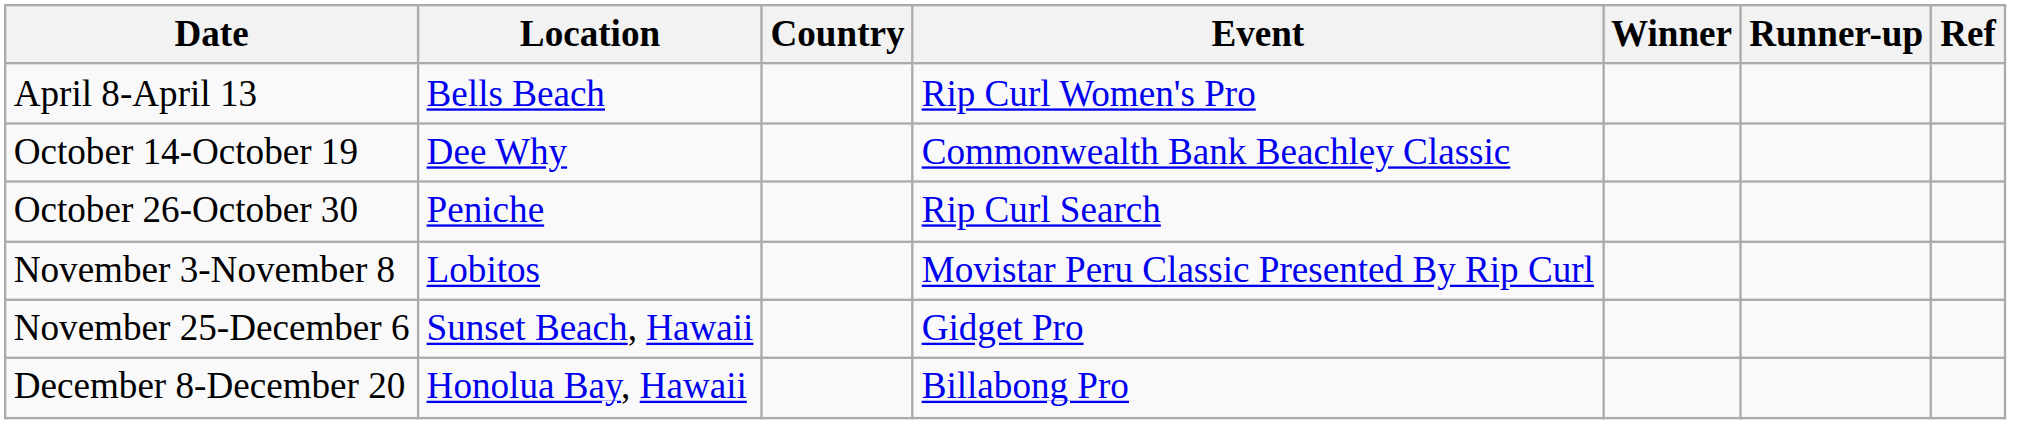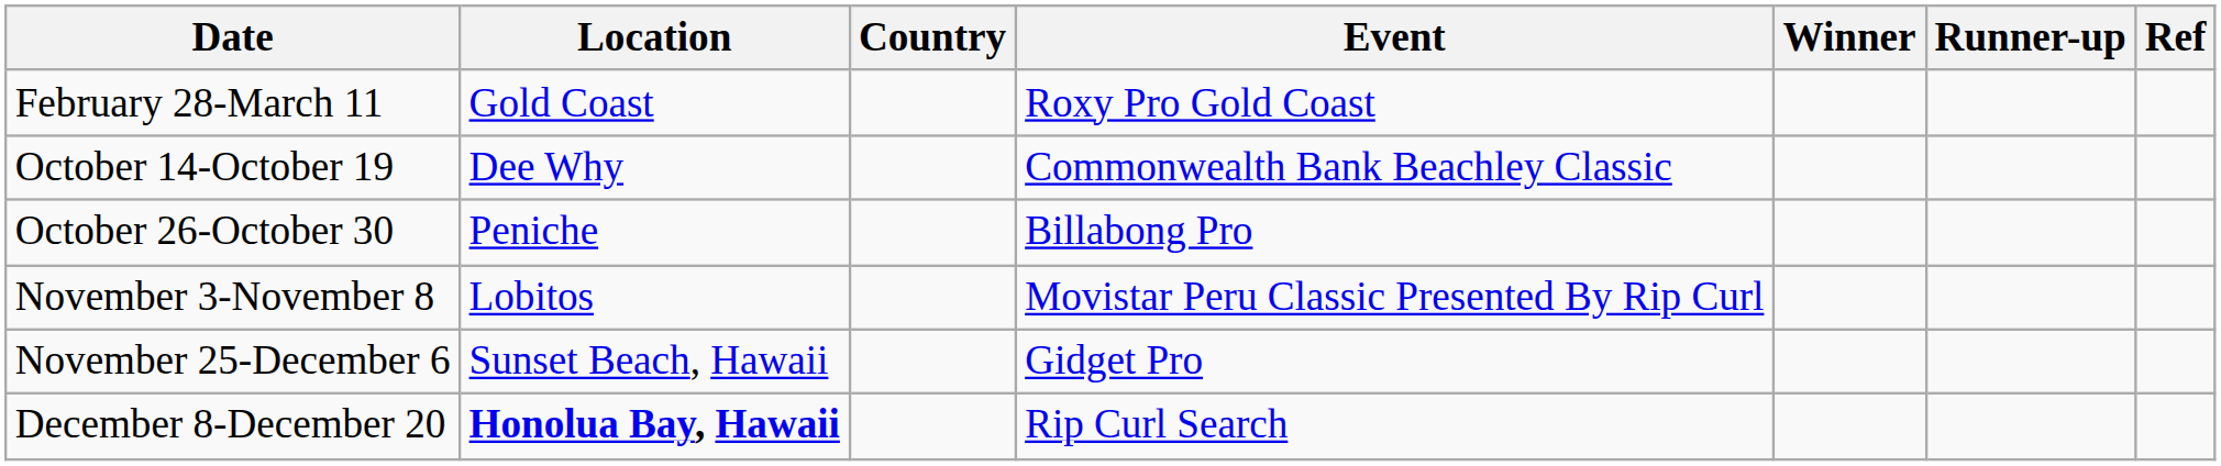 <table class="wikitable">
 <tr>
 <th>Date</th>
 <th>Location</th>
 <th>Country</th>
 <th>Event</th>
 <th>Winner</th>
 <th>Runner-up</th>
 <th>Ref</th>
 </tr>
 <tr>
-<td>April 8-April 13</td>
-<td><a href='#'>Bells Beach</a></td>
+<td>February 28-March 11</td>
+<td><a href='#'>Gold Coast</a></td>
 <td></td>
-<td><a href='#'>Rip Curl Women's Pro</a></td>
+<td><a href='#'>Roxy Pro Gold Coast</a></td>
 <td></td>
 <td></td>
 <td></td>
 </tr>
 <tr>
 <td>October 14-October 19</td>
 <td><a href='#'>Dee Why</a></td>
 <td></td>
 <td><a href='#'>Commonwealth Bank Beachley Classic</a></td>
 <td></td>
 <td></td>
 <td></td>
 </tr>
 <tr>
 <td>October 26-October 30</td>
 <td><a href='#'>Peniche</a></td>
 <td></td>
-<td><a href='#'>Rip Curl Search</a></td>
+<td><a href='#'>Billabong Pro</a></td>
 <td></td>
 <td></td>
 <td></td>
 </tr>
 <tr>
 <td>November 3-November 8</td>
 <td><a href='#'>Lobitos</a></td>
 <td></td>
 <td><a href='#'>Movistar Peru Classic Presented By Rip Curl</a></td>
 <td></td>
 <td></td>
 <td></td>
 </tr>
 <tr>
 <td>November 25-December 6</td>
 <td><a href='#'>Sunset Beach</a>, <a href='#'>Hawaii</a></td>
 <td></td>
 <td><a href='#'>Gidget Pro</a></td>
 <td></td>
 <td></td>
 <td></td>
 </tr>
 <tr>
 <td>December 8-December 20</td>
-<td><a href='#'>Honolua Bay</a>, <a href='#'>Hawaii</a></td>
+<td><strong><a href='#'>Honolua Bay</a>, <a href='#'>Hawaii</a></strong></td>
 <td></td>
-<td><a href='#'>Billabong Pro</a></td>
+<td><a href='#'>Rip Curl Search</a></td>
 <td></td>
 <td></td>
 <td></td>
 </tr>
 </table>
